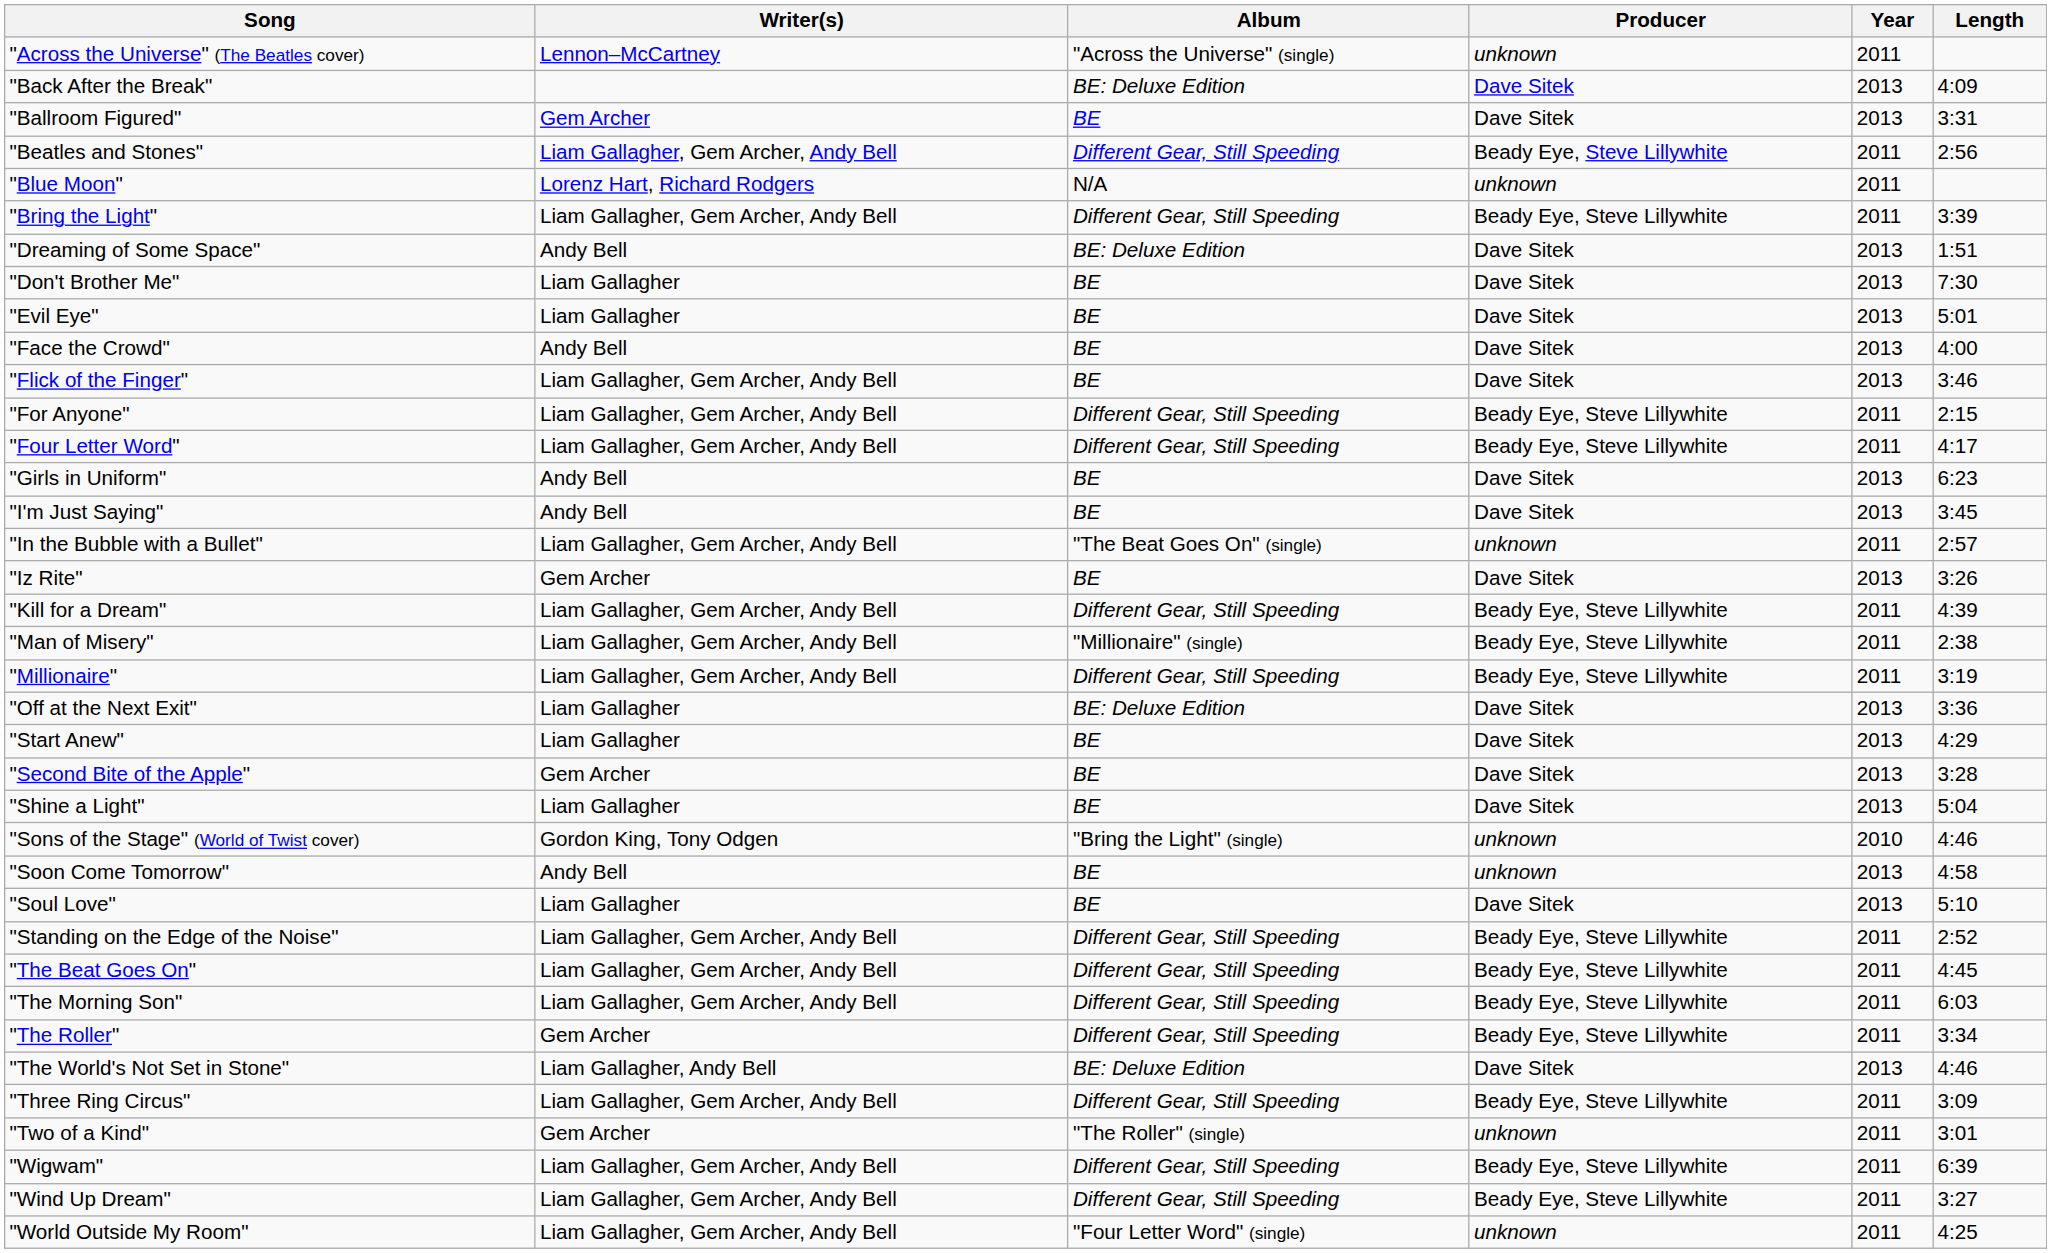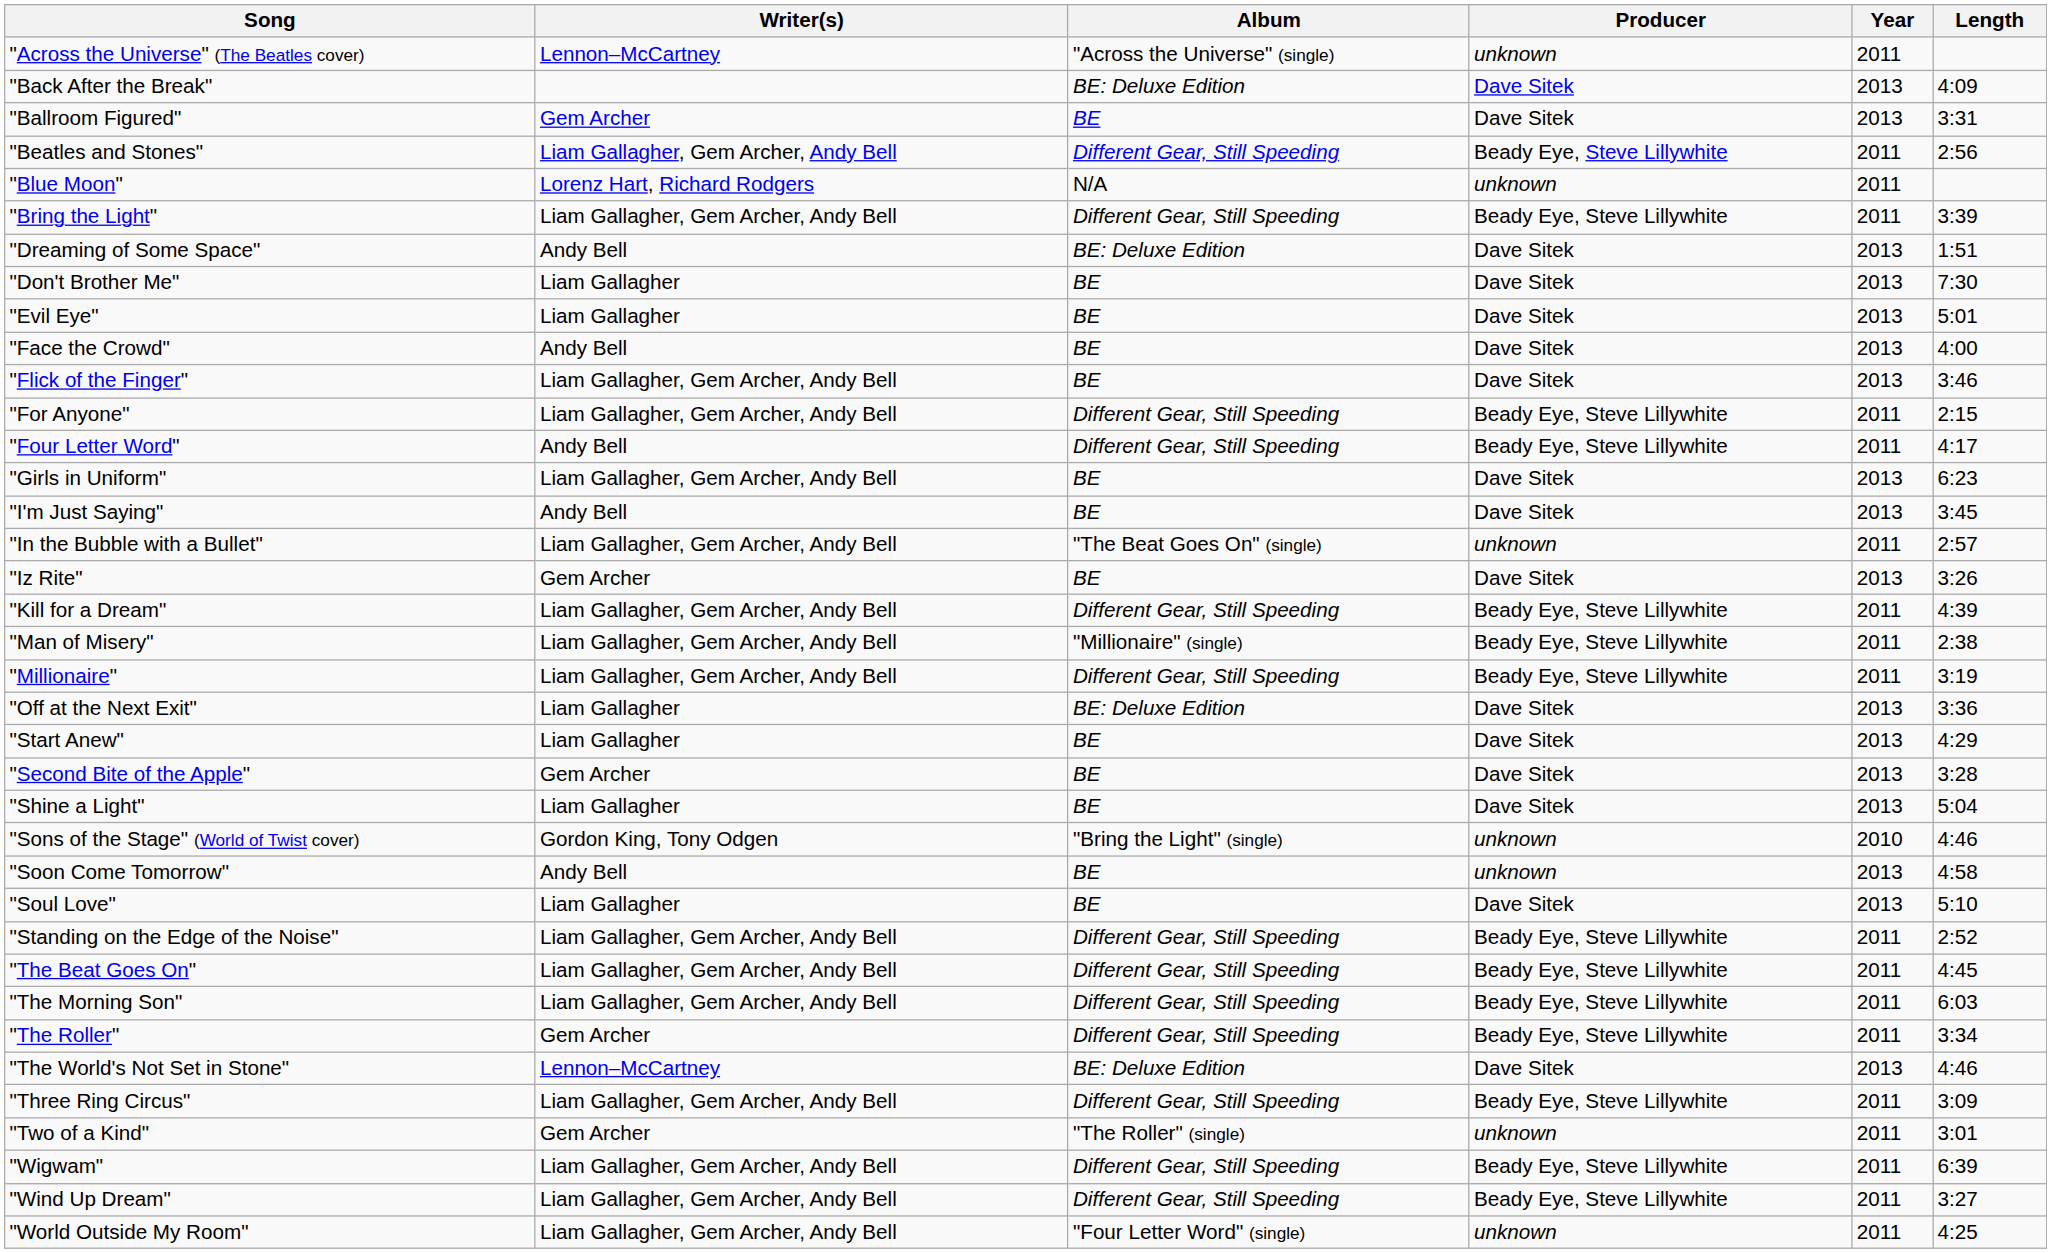 <table class="wikitable sortable" style="margin:0.5em auto; clear: both; text-align: left; width:100%">
 <tr>
 <th>Song</th>
 <th>Writer(s)</th>
 <th>Album</th>
 <th>Producer</th>
 <th>Year</th>
 <th>Length</th>
 </tr>
 <tr>
 <td>"<a href='#'>Across the Universe</a>" <small>(<a href='#'>The Beatles</a> cover)</small></td>
 <td><a href='#'>Lennon–McCartney</a></td>
 <td>"Across the Universe" <small>(single)</small></td>
 <td><em>unknown</em></td>
 <td>2011</td>
 <td></td>
 </tr>
 <tr>
 <td>"Back After the Break"</td>
 <td></td>
 <td><em>BE: Deluxe Edition</em></td>
 <td><a href='#'>Dave Sitek</a></td>
 <td>2013</td>
 <td>4:09</td>
 </tr>
 <tr>
 <td>"Ballroom Figured"</td>
 <td><a href='#'>Gem Archer</a></td>
 <td><em><a href='#'>BE</a></em></td>
 <td>Dave Sitek</td>
 <td>2013</td>
 <td>3:31</td>
 </tr>
 <tr>
 <td>"Beatles and Stones"</td>
 <td><a href='#'>Liam Gallagher</a>, Gem Archer, <a href='#'>Andy Bell</a></td>
 <td><em><a href='#'>Different Gear, Still Speeding</a></em></td>
 <td>Beady Eye, <a href='#'>Steve Lillywhite</a></td>
 <td>2011</td>
 <td>2:56</td>
 </tr>
 <tr>
 <td>"<a href='#'>Blue Moon</a>"</td>
 <td><a href='#'>Lorenz Hart</a>, <a href='#'>Richard Rodgers</a></td>
 <td>N/A</td>
 <td><em>unknown</em></td>
 <td>2011</td>
 <td></td>
 </tr>
 <tr>
 <td>"<a href='#'>Bring the Light</a>"</td>
 <td>Liam Gallagher, Gem Archer, Andy Bell</td>
 <td><em>Different Gear, Still Speeding</em></td>
 <td>Beady Eye, Steve Lillywhite</td>
 <td>2011</td>
 <td>3:39</td>
 </tr>
 <tr>
 <td>"Dreaming of Some Space"</td>
 <td>Andy Bell</td>
 <td><em>BE: Deluxe Edition</em></td>
 <td>Dave Sitek</td>
 <td>2013</td>
 <td>1:51</td>
 </tr>
 <tr>
 <td>"Don't Brother Me"</td>
 <td>Liam Gallagher</td>
 <td><em>BE</em></td>
 <td>Dave Sitek</td>
 <td>2013</td>
 <td>7:30</td>
 </tr>
 <tr>
 <td>"Evil Eye"</td>
 <td>Liam Gallagher</td>
 <td><em>BE</em></td>
 <td>Dave Sitek</td>
 <td>2013</td>
 <td>5:01</td>
 </tr>
 <tr>
 <td>"Face the Crowd"</td>
 <td>Andy Bell</td>
 <td><em>BE</em></td>
 <td>Dave Sitek</td>
 <td>2013</td>
 <td>4:00</td>
 </tr>
 <tr>
 <td>"<a href='#'>Flick of the Finger</a>"</td>
 <td>Liam Gallagher, Gem Archer, Andy Bell</td>
 <td><em>BE</em></td>
 <td>Dave Sitek</td>
 <td>2013</td>
 <td>3:46</td>
 </tr>
 <tr>
 <td>"For Anyone"</td>
 <td>Liam Gallagher, Gem Archer, Andy Bell</td>
 <td><em>Different Gear, Still Speeding</em></td>
 <td>Beady Eye, Steve Lillywhite</td>
 <td>2011</td>
 <td>2:15</td>
 </tr>
 <tr>
 <td>"<a href='#'>Four Letter Word</a>"</td>
-<td>Liam Gallagher, Gem Archer, Andy Bell</td>
+<td>Andy Bell</td>
 <td><em>Different Gear, Still Speeding</em></td>
 <td>Beady Eye, Steve Lillywhite</td>
 <td>2011</td>
 <td>4:17</td>
 </tr>
 <tr>
 <td>"Girls in Uniform"</td>
-<td>Andy Bell</td>
+<td>Liam Gallagher, Gem Archer, Andy Bell</td>
 <td><em>BE</em></td>
 <td>Dave Sitek</td>
 <td>2013</td>
 <td>6:23</td>
 </tr>
 <tr>
 <td>"I'm Just Saying"</td>
 <td>Andy Bell</td>
 <td><em>BE</em></td>
 <td>Dave Sitek</td>
 <td>2013</td>
 <td>3:45</td>
 </tr>
 <tr>
 <td>"In the Bubble with a Bullet"</td>
 <td>Liam Gallagher, Gem Archer, Andy Bell</td>
 <td>"The Beat Goes On" <small>(single)</small></td>
 <td><em>unknown</em></td>
 <td>2011</td>
 <td>2:57</td>
 </tr>
 <tr>
 <td>"Iz Rite"</td>
 <td>Gem Archer</td>
 <td><em>BE</em></td>
 <td>Dave Sitek</td>
 <td>2013</td>
 <td>3:26</td>
 </tr>
 <tr>
 <td>"Kill for a Dream"</td>
 <td>Liam Gallagher, Gem Archer, Andy Bell</td>
 <td><em>Different Gear, Still Speeding</em></td>
 <td>Beady Eye, Steve Lillywhite</td>
 <td>2011</td>
 <td>4:39</td>
 </tr>
 <tr>
 <td>"Man of Misery"</td>
 <td>Liam Gallagher, Gem Archer, Andy Bell</td>
 <td>"Millionaire" <small>(single)</small></td>
 <td>Beady Eye, Steve Lillywhite</td>
 <td>2011</td>
 <td>2:38</td>
 </tr>
 <tr>
 <td>"<a href='#'>Millionaire</a>"</td>
 <td>Liam Gallagher, Gem Archer, Andy Bell</td>
 <td><em>Different Gear, Still Speeding</em></td>
 <td>Beady Eye, Steve Lillywhite</td>
 <td>2011</td>
 <td>3:19</td>
 </tr>
 <tr>
 <td>"Off at the Next Exit"</td>
 <td>Liam Gallagher</td>
 <td><em>BE: Deluxe Edition</em></td>
 <td>Dave Sitek</td>
 <td>2013</td>
 <td>3:36</td>
 </tr>
 <tr>
 <td>"Start Anew"</td>
 <td>Liam Gallagher</td>
 <td><em>BE</em></td>
 <td>Dave Sitek</td>
 <td>2013</td>
 <td>4:29</td>
 </tr>
 <tr>
 <td>"<a href='#'>Second Bite of the Apple</a>"</td>
 <td>Gem Archer</td>
 <td><em>BE</em></td>
 <td>Dave Sitek</td>
 <td>2013</td>
 <td>3:28</td>
 </tr>
 <tr>
 <td>"Shine a Light"</td>
 <td>Liam Gallagher</td>
 <td><em>BE</em></td>
 <td>Dave Sitek</td>
 <td>2013</td>
 <td>5:04</td>
 </tr>
 <tr>
 <td>"Sons of the Stage" <small>(<a href='#'>World of Twist</a> cover)</small></td>
 <td>Gordon King, Tony Odgen</td>
 <td>"Bring the Light" <small>(single)</small></td>
 <td><em>unknown</em></td>
 <td>2010</td>
 <td>4:46</td>
 </tr>
 <tr>
 <td>"Soon Come Tomorrow"</td>
 <td>Andy Bell</td>
 <td><em>BE</em></td>
 <td><em>unknown</em></td>
 <td>2013</td>
 <td>4:58</td>
 </tr>
 <tr>
 <td>"Soul Love"</td>
 <td>Liam Gallagher</td>
 <td><em>BE</em></td>
 <td>Dave Sitek</td>
 <td>2013</td>
 <td>5:10</td>
 </tr>
 <tr>
 <td>"Standing on the Edge of the Noise"</td>
 <td>Liam Gallagher, Gem Archer, Andy Bell</td>
 <td><em>Different Gear, Still Speeding</em></td>
 <td>Beady Eye, Steve Lillywhite</td>
 <td>2011</td>
 <td>2:52</td>
 </tr>
 <tr>
 <td>"<a href='#'>The Beat Goes On</a>"</td>
 <td>Liam Gallagher, Gem Archer, Andy Bell</td>
 <td><em>Different Gear, Still Speeding</em></td>
 <td>Beady Eye, Steve Lillywhite</td>
 <td>2011</td>
 <td>4:45</td>
 </tr>
 <tr>
 <td>"The Morning Son"</td>
 <td>Liam Gallagher, Gem Archer, Andy Bell</td>
 <td><em>Different Gear, Still Speeding</em></td>
 <td>Beady Eye, Steve Lillywhite</td>
 <td>2011</td>
 <td>6:03</td>
 </tr>
 <tr>
 <td>"<a href='#'>The Roller</a>"</td>
 <td>Gem Archer</td>
 <td><em>Different Gear, Still Speeding</em></td>
 <td>Beady Eye, Steve Lillywhite</td>
 <td>2011</td>
 <td>3:34</td>
 </tr>
 <tr>
 <td>"The World's Not Set in Stone"</td>
-<td>Liam Gallagher, Andy Bell</td>
+<td><a href='#'>Lennon–McCartney</a></td>
 <td><em>BE: Deluxe Edition</em></td>
 <td>Dave Sitek</td>
 <td>2013</td>
 <td>4:46</td>
 </tr>
 <tr>
 <td>"Three Ring Circus"</td>
 <td>Liam Gallagher, Gem Archer, Andy Bell</td>
 <td><em>Different Gear, Still Speeding</em></td>
 <td>Beady Eye, Steve Lillywhite</td>
 <td>2011</td>
 <td>3:09</td>
 </tr>
 <tr>
 <td>"Two of a Kind"</td>
 <td>Gem Archer</td>
 <td>"The Roller" <small>(single)</small></td>
 <td><em>unknown</em></td>
 <td>2011</td>
 <td>3:01</td>
 </tr>
 <tr>
 <td>"Wigwam"</td>
 <td>Liam Gallagher, Gem Archer, Andy Bell</td>
 <td><em>Different Gear, Still Speeding</em></td>
 <td>Beady Eye, Steve Lillywhite</td>
 <td>2011</td>
 <td>6:39</td>
 </tr>
 <tr>
 <td>"Wind Up Dream"</td>
 <td>Liam Gallagher, Gem Archer, Andy Bell</td>
 <td><em>Different Gear, Still Speeding</em></td>
 <td>Beady Eye, Steve Lillywhite</td>
 <td>2011</td>
 <td>3:27</td>
 </tr>
 <tr>
 <td>"World Outside My Room"</td>
 <td>Liam Gallagher, Gem Archer, Andy Bell</td>
 <td>"Four Letter Word" <small>(single)</small></td>
 <td><em>unknown</em></td>
 <td>2011</td>
 <td>4:25</td>
 </tr>
 </table>
